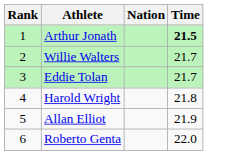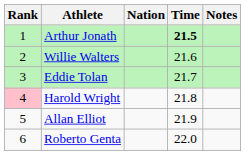 <table class="wikitable sortable" style="text-align:center">
 <tr>
 <th>Rank</th>
 <th>Athlete</th>
 <th>Nation</th>
 <th>Time</th>
+<th>Notes</th>
 </tr>
 <tr bgcolor=bbf3bb>
 <td>1</td>
 <td align=left><a href='#'>Arthur Jonath</a></td>
 <td align=left></td>
 <td><strong>21.5</strong></td>
+<td></td>
 </tr>
 <tr bgcolor=bbf3bb>
 <td>2</td>
 <td align=left><a href='#'>Willie Walters</a></td>
 <td align=left></td>
-<td>21.7</td>
+<td>21.6</td>
+<td></td>
 </tr>
 <tr bgcolor=bbf3bb>
 <td>3</td>
 <td align=left><a href='#'>Eddie Tolan</a></td>
 <td align=left></td>
 <td>21.7</td>
+<td></td>
 </tr>
 <tr>
-<td>4</td>
+<td style="background: pink;">4</td>
 <td align=left><a href='#'>Harold Wright</a></td>
 <td align=left></td>
 <td>21.8</td>
+<td></td>
 </tr>
 <tr>
 <td>5</td>
 <td align=left><a href='#'>Allan Elliot</a></td>
 <td align=left></td>
 <td>21.9</td>
+<td></td>
 </tr>
 <tr>
 <td>6</td>
 <td align=left><a href='#'>Roberto Genta</a></td>
 <td align=left></td>
 <td>22.0</td>
+<td></td>
 </tr>
 </table>
